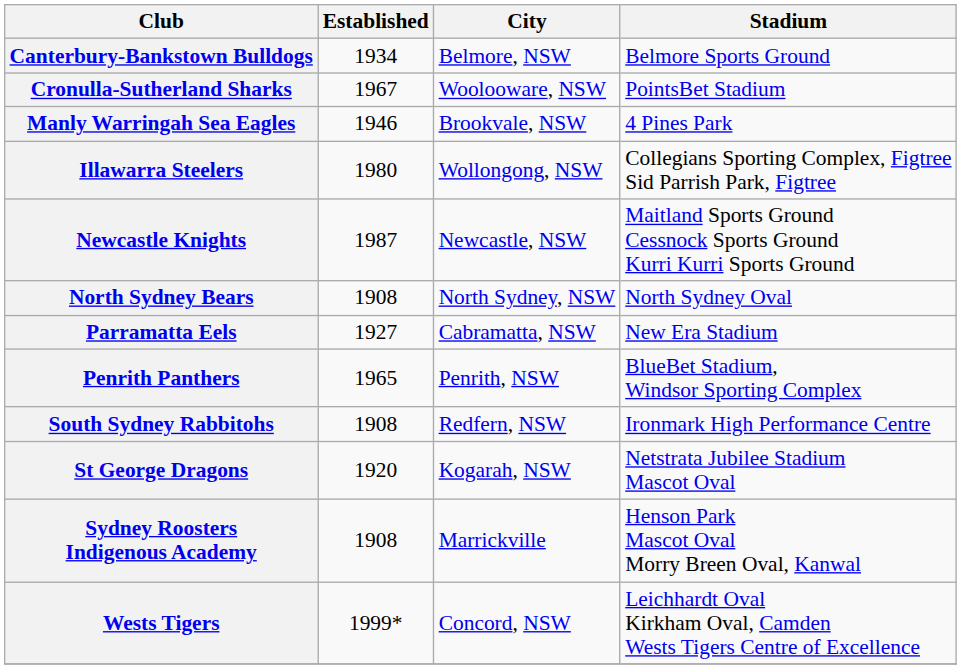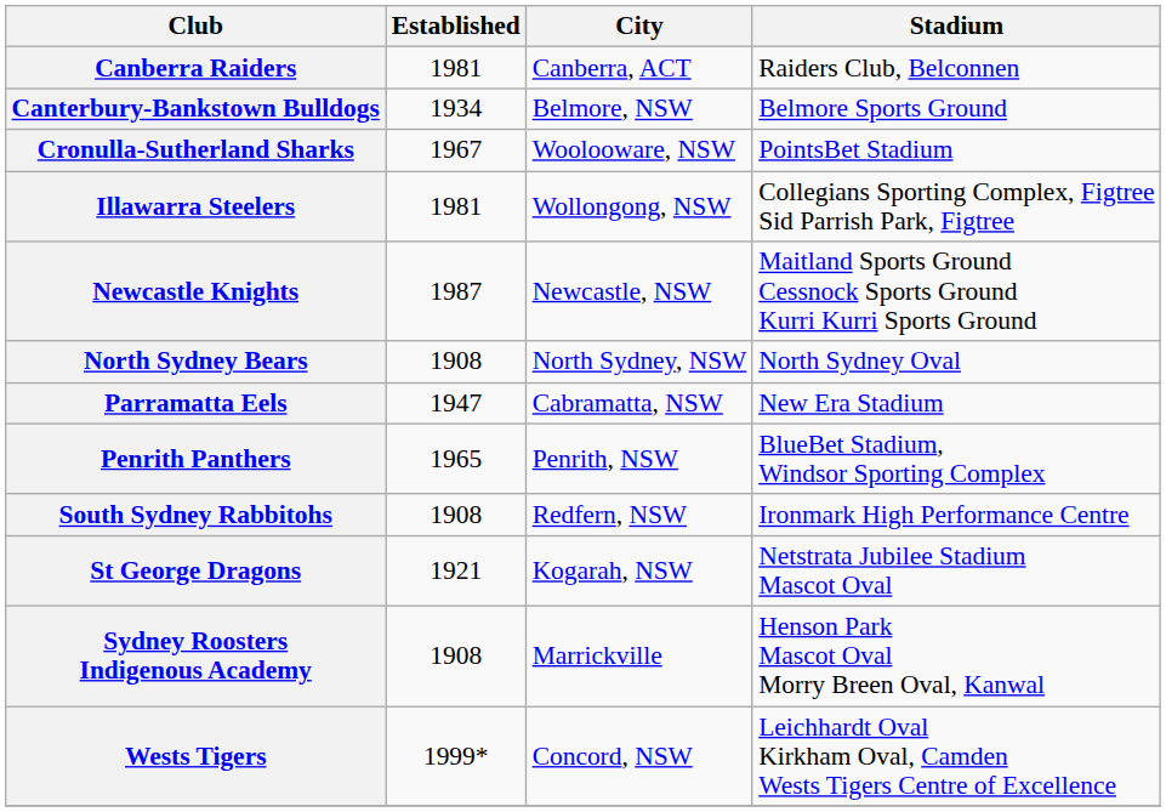 <table class="wikitable sortable">
 <tr>
 <th>Club</th>
 <th>Established</th>
 <th>City</th>
 <th>Stadium</th>
+</tr>
+<tr>
+<th> <a href='#'>Canberra Raiders</a></th>
+<td align=center>1981</td>
+<td><a href='#'>Canberra</a>, <a href='#'>ACT</a></td>
+<td>Raiders Club, <a href='#'>Belconnen</a></td>
 </tr>
 <tr>
 <th> <a href='#'>Canterbury-Bankstown Bulldogs</a></th>
 <td align=center>1934</td>
 <td><a href='#'>Belmore</a>, <a href='#'>NSW</a></td>
 <td><a href='#'>Belmore Sports Ground</a></td>
 </tr>
 <tr>
 <th> <a href='#'>Cronulla-Sutherland Sharks</a></th>
 <td align=center>1967</td>
 <td><a href='#'>Woolooware</a>, <a href='#'>NSW</a></td>
 <td><a href='#'>PointsBet Stadium</a></td>
 </tr>
 <tr>
-<th> <a href='#'>Manly Warringah Sea Eagles</a></th>
-<td align=center>1946</td>
-<td><a href='#'>Brookvale</a>, <a href='#'>NSW</a></td>
-<td><a href='#'>4 Pines Park</a></td>
-</tr>
-<tr>
 <th> <a href='#'>Illawarra Steelers</a></th>
-<td align=center>1980</td>
+<td align=center>1981</td>
 <td><a href='#'>Wollongong</a>, <a href='#'>NSW</a></td>
 <td>Collegians Sporting Complex, <a href='#'>Figtree</a> <br> Sid Parrish Park, <a href='#'>Figtree</a></td>
 </tr>
 <tr>
 <th> <a href='#'>Newcastle Knights</a></th>
 <td align=center>1987</td>
 <td><a href='#'>Newcastle</a>, <a href='#'>NSW</a></td>
 <td><a href='#'>Maitland</a> Sports Ground <br> <a href='#'>Cessnock</a> Sports Ground <br> <a href='#'>Kurri Kurri</a> Sports Ground</td>
 </tr>
 <tr>
 <th> <a href='#'>North Sydney Bears</a></th>
 <td align=center>1908</td>
 <td><a href='#'>North Sydney</a>, <a href='#'>NSW</a></td>
 <td><a href='#'>North Sydney Oval</a></td>
 </tr>
 <tr>
 <th> <a href='#'>Parramatta Eels</a></th>
-<td align=center>1927</td>
+<td align=center>1947</td>
 <td><a href='#'>Cabramatta</a>, <a href='#'>NSW</a></td>
 <td><a href='#'>New Era Stadium</a></td>
 </tr>
 <tr>
 <th> <a href='#'>Penrith Panthers</a></th>
 <td align=center>1965</td>
 <td><a href='#'>Penrith</a>, <a href='#'>NSW</a></td>
 <td><a href='#'>BlueBet Stadium</a>, <br><a href='#'>Windsor Sporting Complex</a></td>
 </tr>
 <tr>
 <th> <a href='#'>South Sydney Rabbitohs</a></th>
 <td align=center>1908</td>
 <td><a href='#'>Redfern</a>, <a href='#'>NSW</a></td>
 <td><a href='#'>Ironmark High Performance Centre</a></td>
 </tr>
 <tr>
 <th> <a href='#'>St George Dragons</a></th>
-<td align=center>1920</td>
+<td align=center>1921</td>
 <td><a href='#'>Kogarah</a>, <a href='#'>NSW</a></td>
 <td><a href='#'>Netstrata Jubilee Stadium</a> <br> <a href='#'>Mascot Oval</a></td>
 </tr>
 <tr>
 <th> <a href='#'>Sydney Roosters <br> Indigenous Academy</a></th>
 <td align="center">1908</td>
 <td><a href='#'>Marrickville</a></td>
 <td><a href='#'>Henson Park</a> <br> <a href='#'>Mascot Oval</a> <br> Morry Breen Oval, <a href='#'>Kanwal</a></td>
 </tr>
 <tr>
 <th> <a href='#'>Wests Tigers</a></th>
 <td align=center>1999*</td>
 <td><a href='#'>Concord</a>, <a href='#'>NSW</a></td>
 <td><a href='#'>Leichhardt Oval</a><br> Kirkham Oval, <a href='#'>Camden</a> <br> <a href='#'>Wests Tigers Centre of Excellence</a></td>
 </tr>
 <tr class="sortbottom">
 </tr>
 </table>
